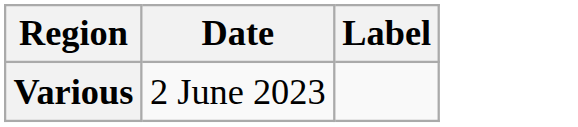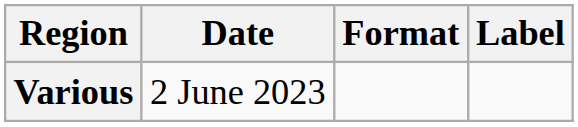 <table class="wikitable plainrowheaders">
 <tr>
 <th scope="col">Region</th>
 <th scope="col">Date</th>
+<th scope="col">Format</th>
 <th scope="col">Label</th>
 </tr>
 <tr>
 <th scope="row">Various</th>
 <td>2 June 2023</td>
 <td></td>
+<td></td>
 </tr>
 </table>
